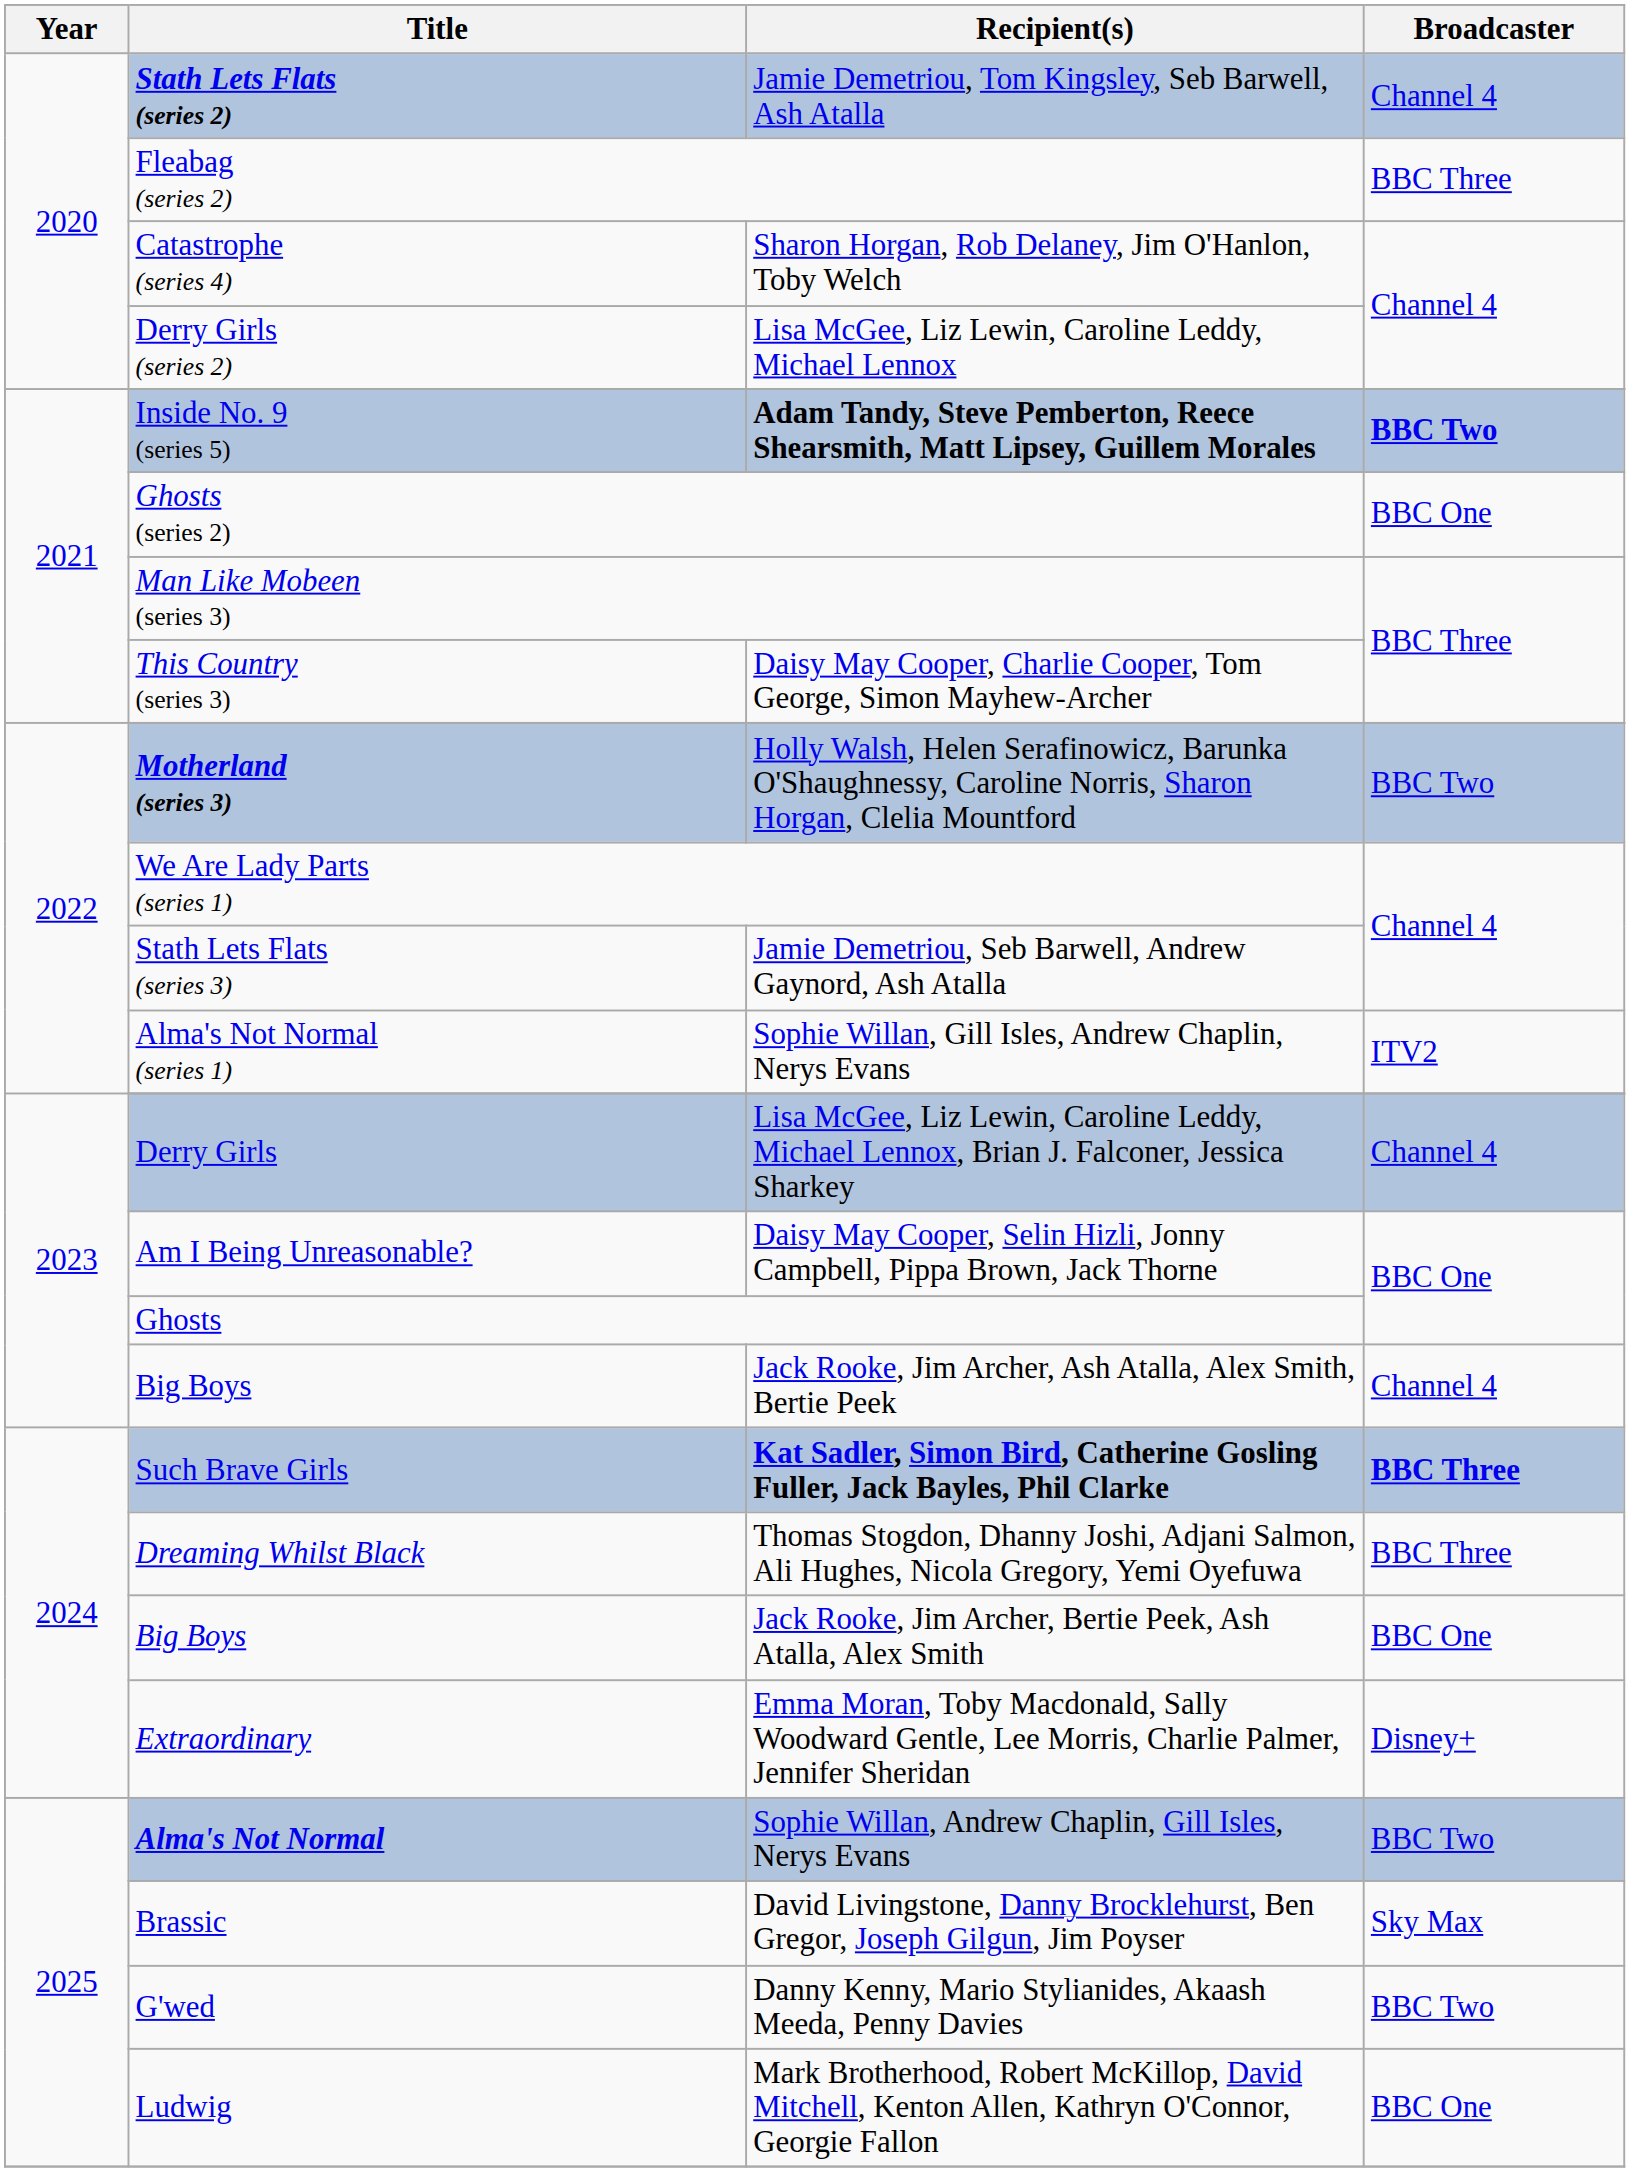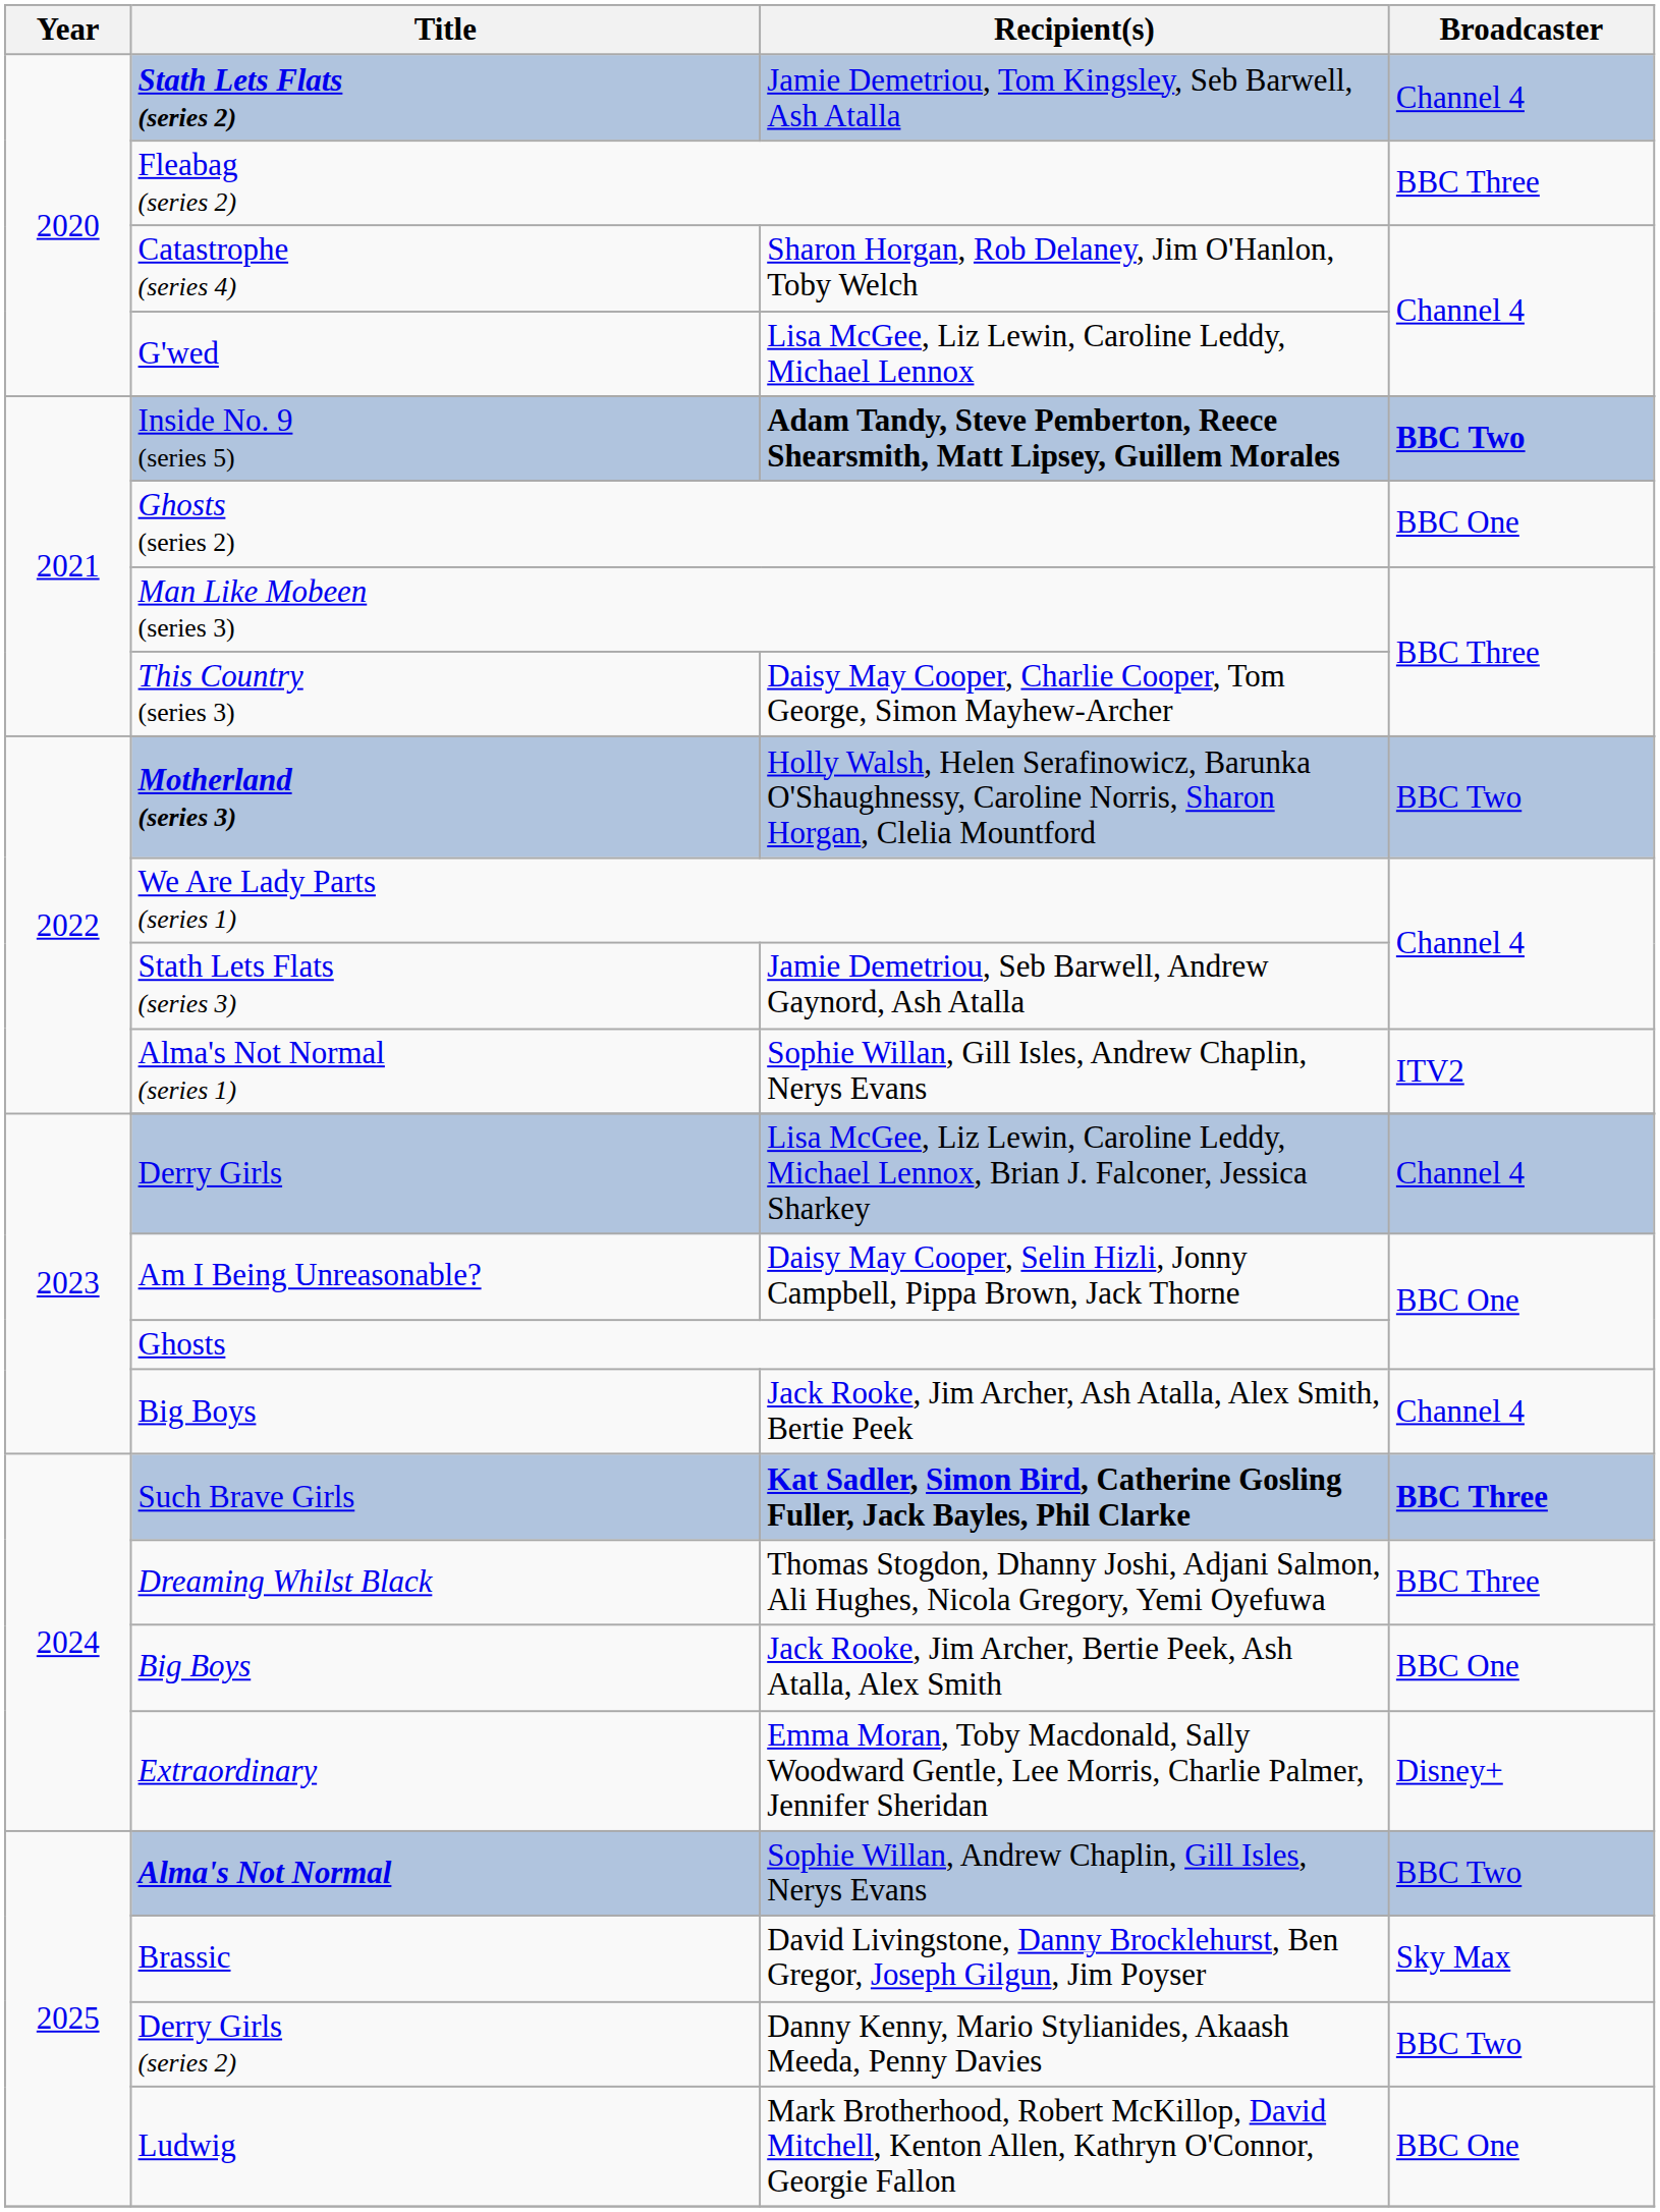 <table class="wikitable" width="95%">
 <tr>
 <th width=5%>Year</th>
 <th width=25%>Title</th>
 <th width=25%><strong>Recipient(s)</strong></th>
 <th width=10%><strong>Broadcaster</strong></th>
 </tr>
 <tr>
 <td rowspan="4" style="text-align:center;"><a href='#'>2020</a><br></td>
 <td style="background:#B0C4DE;"><strong><em><a href='#'>Stath Lets Flats</a><em><br><small> (series 2) </small><strong></td>
 <td style="background:#B0C4DE;"></strong><a href='#'>Jamie Demetriou</a>, <a href='#'>Tom Kingsley</a>, Seb Barwell, <a href='#'>Ash Atalla</a><strong></td>
 <td style="background:#B0C4DE;"></strong><a href='#'>Channel 4</a><strong></td>
 </tr>
 <tr>
 <td colspan="2"></em><a href='#'>Fleabag</a><em> <br><small> (series 2) </small></td>
 <td><a href='#'>BBC Three</a></td>
 </tr>
 <tr>
 <td></em><a href='#'>Catastrophe</a><em> <br><small> (series 4) </small></td>
 <td><a href='#'>Sharon Horgan</a>, <a href='#'>Rob Delaney</a>, Jim O'Hanlon, Toby Welch</td>
 <td rowspan="2"><a href='#'>Channel 4</a></td>
 </tr>
 <tr>
-<td></em><a href='#'>Derry Girls</a><em> <br><small> (series 2) </small></td>
+<td></em><a href='#'>G'wed</a><em><br></td>
 <td><a href='#'>Lisa McGee</a>, Liz Lewin, Caroline Leddy, <a href='#'>Michael Lennox</a></td>
 </tr>
 <tr>
 <td rowspan="5" style="text-align:center;"><a href='#'>2021</a><br></td>
 </tr>
 <tr style="background:#B0C4DE;">
 <td></em></strong><a href='#'>Inside No. 9</a></em><br><small> (series 5) </small></strong></td>
 <td><strong>Adam Tandy, Steve Pemberton, Reece Shearsmith, Matt Lipsey, Guillem Morales</strong></td>
 <td><strong><a href='#'>BBC Two</a></strong></td>
 </tr>
 <tr>
 <td colspan="2"><em><a href='#'>Ghosts</a></em> <br><small> (series 2) </small></td>
 <td><a href='#'>BBC One</a></td>
 </tr>
 <tr>
 <td colspan="2"><em><a href='#'>Man Like Mobeen</a></em> <br><small> (series 3) </small></td>
 <td rowspan="2"><a href='#'>BBC Three</a></td>
 </tr>
 <tr>
 <td><em><a href='#'>This Country</a></em> <br><small> (series 3) </small></td>
 <td><a href='#'>Daisy May Cooper</a>, <a href='#'>Charlie Cooper</a>, Tom George, Simon Mayhew-Archer</td>
 </tr>
 <tr>
 <td rowspan="5" style="text-align:center;"><a href='#'>2022</a><br></td>
 </tr>
 <tr style="background:#B0C4DE;">
 <td><strong><em><a href='#'>Motherland</a><em> <br><small> (series 3) </small><strong></td>
 <td></strong><a href='#'>Holly Walsh</a>, Helen Serafinowicz, Barunka O'Shaughnessy, Caroline Norris, <a href='#'>Sharon Horgan</a>, Clelia Mountford<strong></td>
 <td></strong><a href='#'>BBC Two</a><strong></td>
 </tr>
 <tr>
 <td colspan="2"></em><a href='#'>We Are Lady Parts</a><em> <br><small> (series 1) </small></td>
 <td rowspan="2"><a href='#'>Channel 4</a></td>
 </tr>
 <tr>
 <td></em><a href='#'>Stath Lets Flats</a><em> <br><small> (series 3) </small></td>
 <td><a href='#'>Jamie Demetriou</a>, Seb Barwell, Andrew Gaynord, Ash Atalla</td>
 </tr>
 <tr>
 <td></em><a href='#'>Alma's Not Normal</a><em> <br><small> (series 1) </small></td>
 <td><a href='#'>Sophie Willan</a>, Gill Isles, Andrew Chaplin, Nerys Evans</td>
 <td><a href='#'>ITV2</a></td>
 </tr>
 <tr>
 <td rowspan="5" style="text-align:center;"><a href='#'>2023</a><br></td>
 </tr>
 <tr style="background:#B0C4DE;">
 <td></em></strong><a href='#'>Derry Girls</a><strong><em> <br></td>
 <td></strong><a href='#'>Lisa McGee</a>, Liz Lewin, Caroline Leddy, <a href='#'>Michael Lennox</a>, Brian J. Falconer, Jessica Sharkey<strong></td>
 <td></strong><a href='#'>Channel 4</a><strong></td>
 </tr>
 <tr>
 <td></em><a href='#'>Am I Being Unreasonable?</a><em> <br></td>
 <td><a href='#'>Daisy May Cooper</a>, <a href='#'>Selin Hizli</a>, Jonny Campbell, Pippa Brown, Jack Thorne</td>
 <td rowspan="2"><a href='#'>BBC One</a></td>
 </tr>
 <tr>
 <td colspan="2"></em><a href='#'>Ghosts</a><em><br></td>
 </tr>
 <tr>
 <td></em><a href='#'>Big Boys</a><em> <br></td>
 <td><a href='#'>Jack Rooke</a>, Jim Archer, Ash Atalla, Alex Smith, Bertie Peek</td>
 <td><a href='#'>Channel 4</a></td>
 </tr>
 <tr>
 <td rowspan="4" style="text-align:center;"><a href='#'>2024</a><br></td>
 <td style="background:#B0C4DE;"></em></strong><a href='#'>Such Brave Girls</a></em><br></strong></td>
 <td style="background:#B0C4DE;"><strong><a href='#'>Kat Sadler</a>, <a href='#'>Simon Bird</a>, Catherine Gosling Fuller, Jack Bayles, Phil Clarke</strong></td>
 <td style="background:#B0C4DE;"><strong><a href='#'>BBC Three</a></strong></td>
 </tr>
 <tr>
 <td><em><a href='#'>Dreaming Whilst Black</a></em><br></td>
 <td>Thomas Stogdon, Dhanny Joshi, Adjani Salmon, Ali Hughes, Nicola Gregory, Yemi Oyefuwa</td>
 <td><a href='#'>BBC Three</a></td>
 </tr>
 <tr>
 <td><em><a href='#'>Big Boys</a></em><br></td>
 <td><a href='#'>Jack Rooke</a>, Jim Archer, Bertie Peek, Ash Atalla, Alex Smith</td>
 <td><a href='#'>BBC One</a></td>
 </tr>
 <tr>
 <td><em><a href='#'>Extraordinary</a></em><br></td>
 <td><a href='#'>Emma Moran</a>, Toby Macdonald, Sally Woodward Gentle, Lee Morris, Charlie Palmer, Jennifer Sheridan</td>
 <td><a href='#'>Disney+</a></td>
 </tr>
 <tr>
 <td rowspan="4" style="text-align:center;"><a href='#'>2025</a><br></td>
 <td style="background:#B0C4DE;"><strong><em><a href='#'>Alma's Not Normal</a><em><br><strong></td>
 <td style="background:#B0C4DE;"></strong><a href='#'>Sophie Willan</a>, Andrew Chaplin, <a href='#'>Gill Isles</a>, Nerys Evans<strong></td>
 <td style="background:#B0C4DE;"></strong><a href='#'>BBC Two</a><strong></td>
 </tr>
 <tr>
 <td></em><a href='#'>Brassic</a><em><br></td>
 <td>David Livingstone, <a href='#'>Danny Brocklehurst</a>, Ben Gregor, <a href='#'>Joseph Gilgun</a>, Jim Poyser</td>
 <td><a href='#'>Sky Max</a></td>
 </tr>
 <tr>
-<td></em><a href='#'>G'wed</a><em><br></td>
+<td></em><a href='#'>Derry Girls</a><em> <br><small> (series 2) </small></td>
 <td>Danny Kenny, Mario Stylianides, Akaash Meeda, Penny Davies</td>
 <td><a href='#'>BBC Two</a></td>
 </tr>
 <tr>
 <td></em><a href='#'>Ludwig</a><em><br></td>
 <td>Mark Brotherhood, Robert McKillop, <a href='#'>David Mitchell</a>, Kenton Allen, Kathryn O'Connor, Georgie Fallon</td>
 <td><a href='#'>BBC One</a></td>
 </tr>
 <tr>
 </tr>
 </table>
